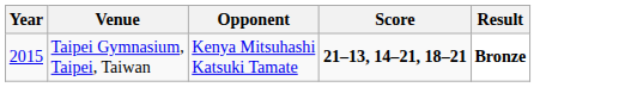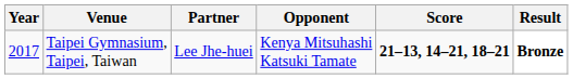 <table class="sortable wikitable" style="font-size: 90%;">
 <tr>
 <th>Year</th>
 <th>Venue</th>
+<th>Partner</th>
 <th>Opponent</th>
 <th>Score</th>
 <th>Result</th>
 </tr>
 <tr>
-<td align="center"><a href='#'>2015</a></td>
+<td align="center"><a href='#'>2017</a></td>
 <td align="left"><a href='#'>Taipei Gymnasium</a>,<br><a href='#'>Taipei</a>, Taiwan</td>
+<td align="left"> <a href='#'>Lee Jhe-huei</a></td>
 <td align="left"> <a href='#'>Kenya Mitsuhashi</a><br> <a href='#'>Katsuki Tamate</a></td>
 <td align="left"><strong>21–13, 14–21, 18–21</strong></td>
 <td style="text-align:left; background:white"> <strong>Bronze</strong></td>
 </tr>
 </table>
